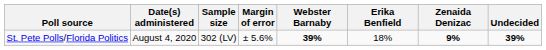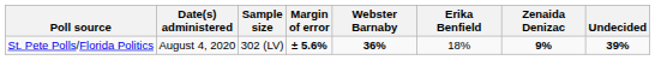 <table class="wikitable" style="font-size:90%;text-align:center;">
 <tr valign=bottom>
 <th>Poll source</th>
 <th>Date(s)<br>administered</th>
 <th>Sample<br>size</th>
 <th>Margin<br>of error</th>
 <th style="width:100px;">Webster<br>Barnaby</th>
 <th style="width:100px;">Erika<br>Benfield</th>
 <th style="width:100px;">Zenaida<br>Denizac</th>
 <th>Undecided</th>
 </tr>
 <tr>
 <td style="text-align:left;"><a href='#'>St. Pete Polls</a>/<a href='#'>Florida Politics</a></td>
 <td>August 4, 2020</td>
 <td>302 (LV)</td>
-<td>± 5.6%</td>
-<td><strong>39%</strong></td>
+<td><strong>± 5.6%</strong></td>
+<td><strong>36%</strong></td>
 <td>18%</td>
 <td><strong>9%</strong></td>
 <td><strong>39%</strong></td>
 </tr>
 </table>
